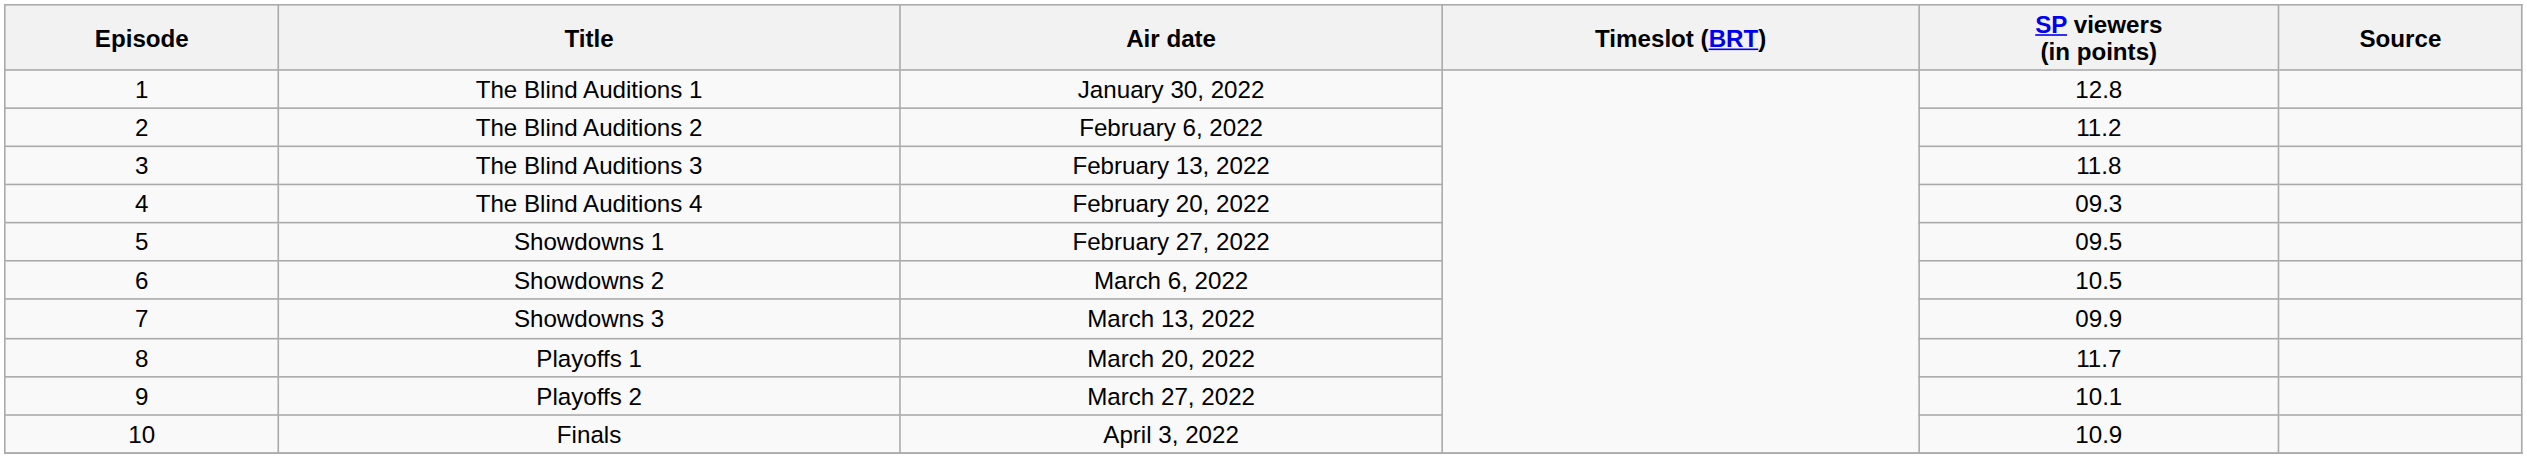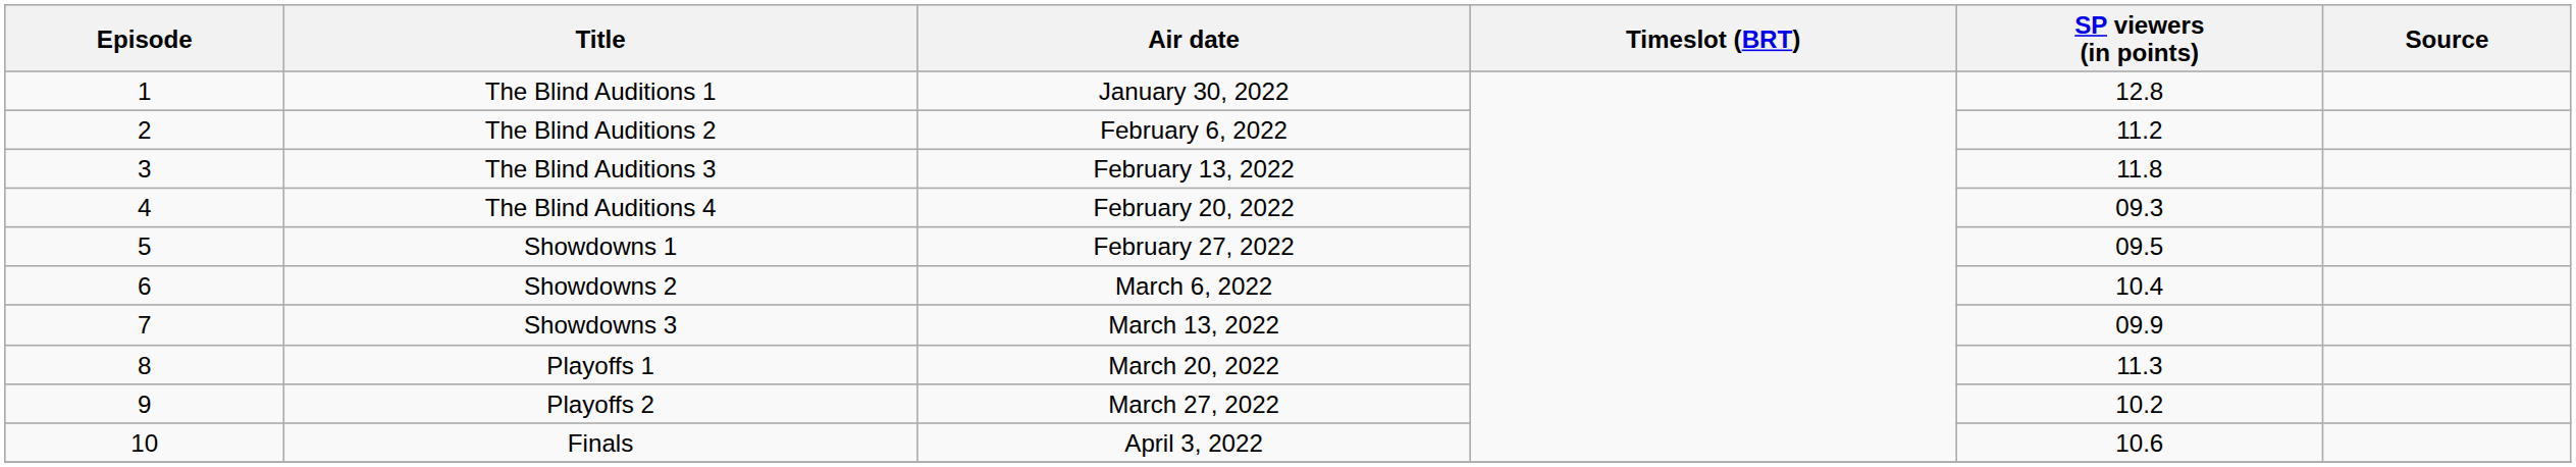 <table class="wikitable sortable" style="text-align:center; font-size:95%; width: 100%">
 <tr>
 <th>Episode</th>
 <th>Title</th>
 <th>Air date</th>
 <th>Timeslot (<a href='#'>BRT</a>)</th>
 <th><a href='#'>SP</a> viewers<br>(in points)</th>
 <th>Source</th>
 </tr>
 <tr>
 <td>1</td>
 <td>The Blind Auditions 1</td>
 <td>January 30, 2022</td>
 <td rowspan=10></td>
 <td>12.8</td>
 <td></td>
 </tr>
 <tr>
 <td>2</td>
 <td>The Blind Auditions 2</td>
 <td>February 6, 2022</td>
 <td>11.2</td>
 <td></td>
 </tr>
 <tr>
 <td>3</td>
 <td>The Blind Auditions 3</td>
 <td>February 13, 2022</td>
 <td>11.8</td>
 <td></td>
 </tr>
 <tr>
 <td>4</td>
 <td>The Blind Auditions 4</td>
 <td>February 20, 2022</td>
 <td>09.3</td>
 <td></td>
 </tr>
 <tr>
 <td>5</td>
 <td>Showdowns 1</td>
 <td>February 27, 2022</td>
 <td>09.5</td>
 <td></td>
 </tr>
 <tr>
 <td>6</td>
 <td>Showdowns 2</td>
 <td>March 6, 2022</td>
-<td>10.5</td>
+<td>10.4</td>
 <td></td>
 </tr>
 <tr>
 <td>7</td>
 <td>Showdowns 3</td>
 <td>March 13, 2022</td>
 <td>09.9</td>
 <td></td>
 </tr>
 <tr>
 <td>8</td>
 <td>Playoffs 1</td>
 <td>March 20, 2022</td>
-<td>11.7</td>
+<td>11.3</td>
 <td></td>
 </tr>
 <tr>
 <td>9</td>
 <td>Playoffs 2</td>
 <td>March 27, 2022</td>
-<td>10.1</td>
+<td>10.2</td>
 <td></td>
 </tr>
 <tr>
 <td>10</td>
 <td>Finals</td>
 <td>April 3, 2022</td>
-<td>10.9</td>
+<td>10.6</td>
 <td></td>
 </tr>
 <tr>
 </tr>
 </table>
